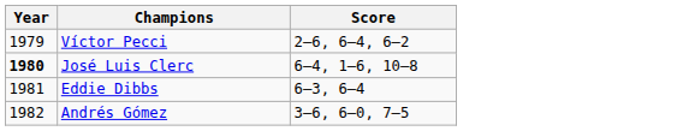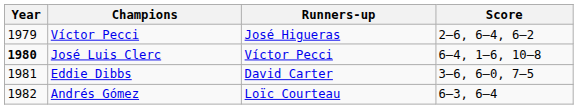 <table class=wikitable>
 <tr>
 <th style="width:40px">Year</th>
 <th style="width:200px">Champions</th>
+<th style="width:200px">Runners-up</th>
 <th style="width:140px" class="unsortable">Score</th>
 </tr>
 <tr>
 <td>1979</td>
 <td> <a href='#'>Víctor Pecci</a></td>
+<td> <a href='#'>José Higueras</a></td>
 <td>2–6, 6–4, 6–2</td>
 </tr>
 <tr>
 <td><strong>1980</strong></td>
 <td> <a href='#'>José Luis Clerc</a></td>
+<td> <a href='#'>Víctor Pecci</a></td>
 <td>6–4, 1–6, 10–8</td>
 </tr>
 <tr>
 <td>1981</td>
 <td> <a href='#'>Eddie Dibbs</a></td>
-<td>6–3, 6–4</td>
+<td> <a href='#'>David Carter</a></td>
+<td>3–6, 6–0, 7–5</td>
 </tr>
 <tr>
 <td>1982</td>
 <td> <a href='#'>Andrés Gómez</a></td>
-<td>3–6, 6–0, 7–5</td>
+<td> <a href='#'>Loïc Courteau</a></td>
+<td>6–3, 6–4</td>
 </tr>
 </table>
